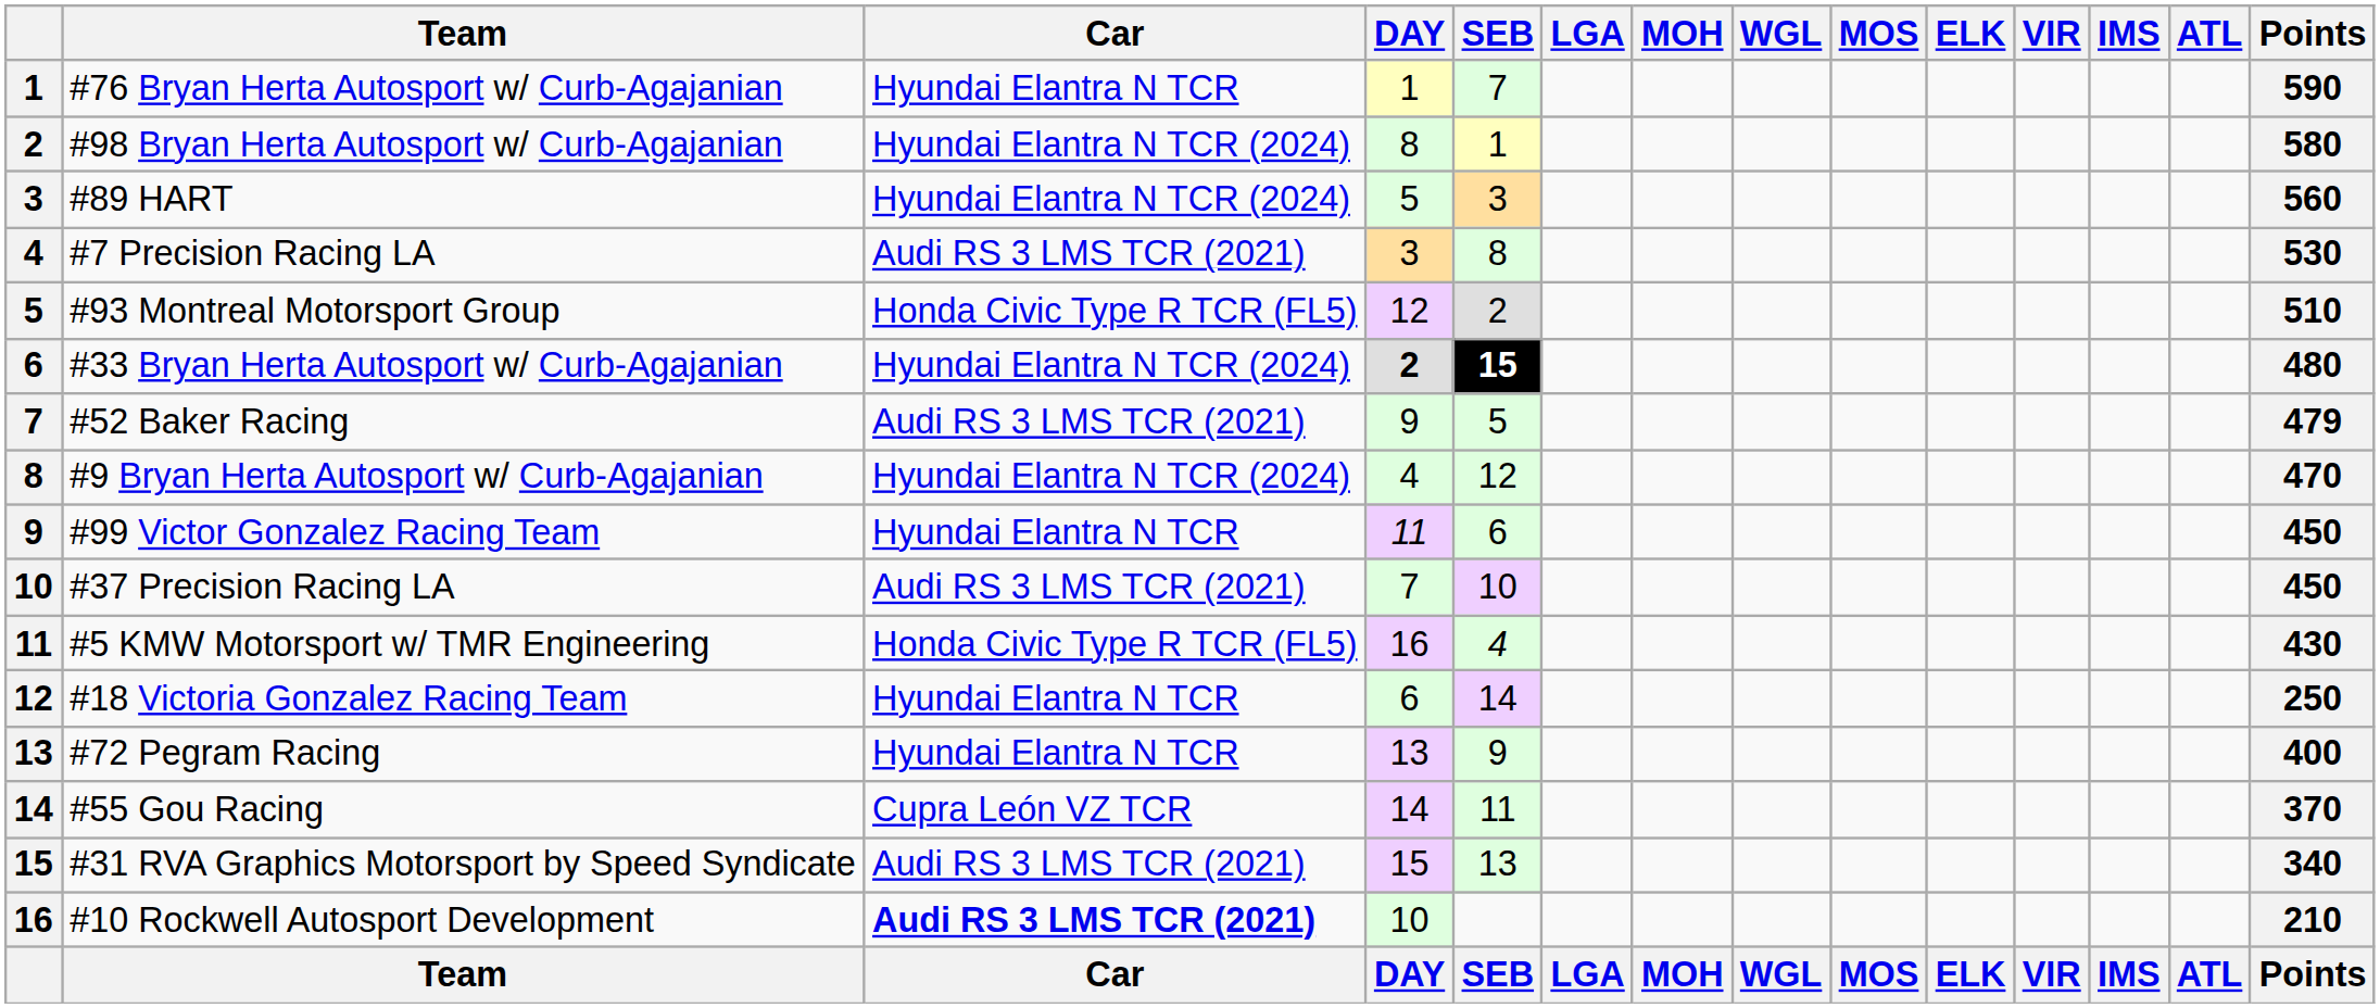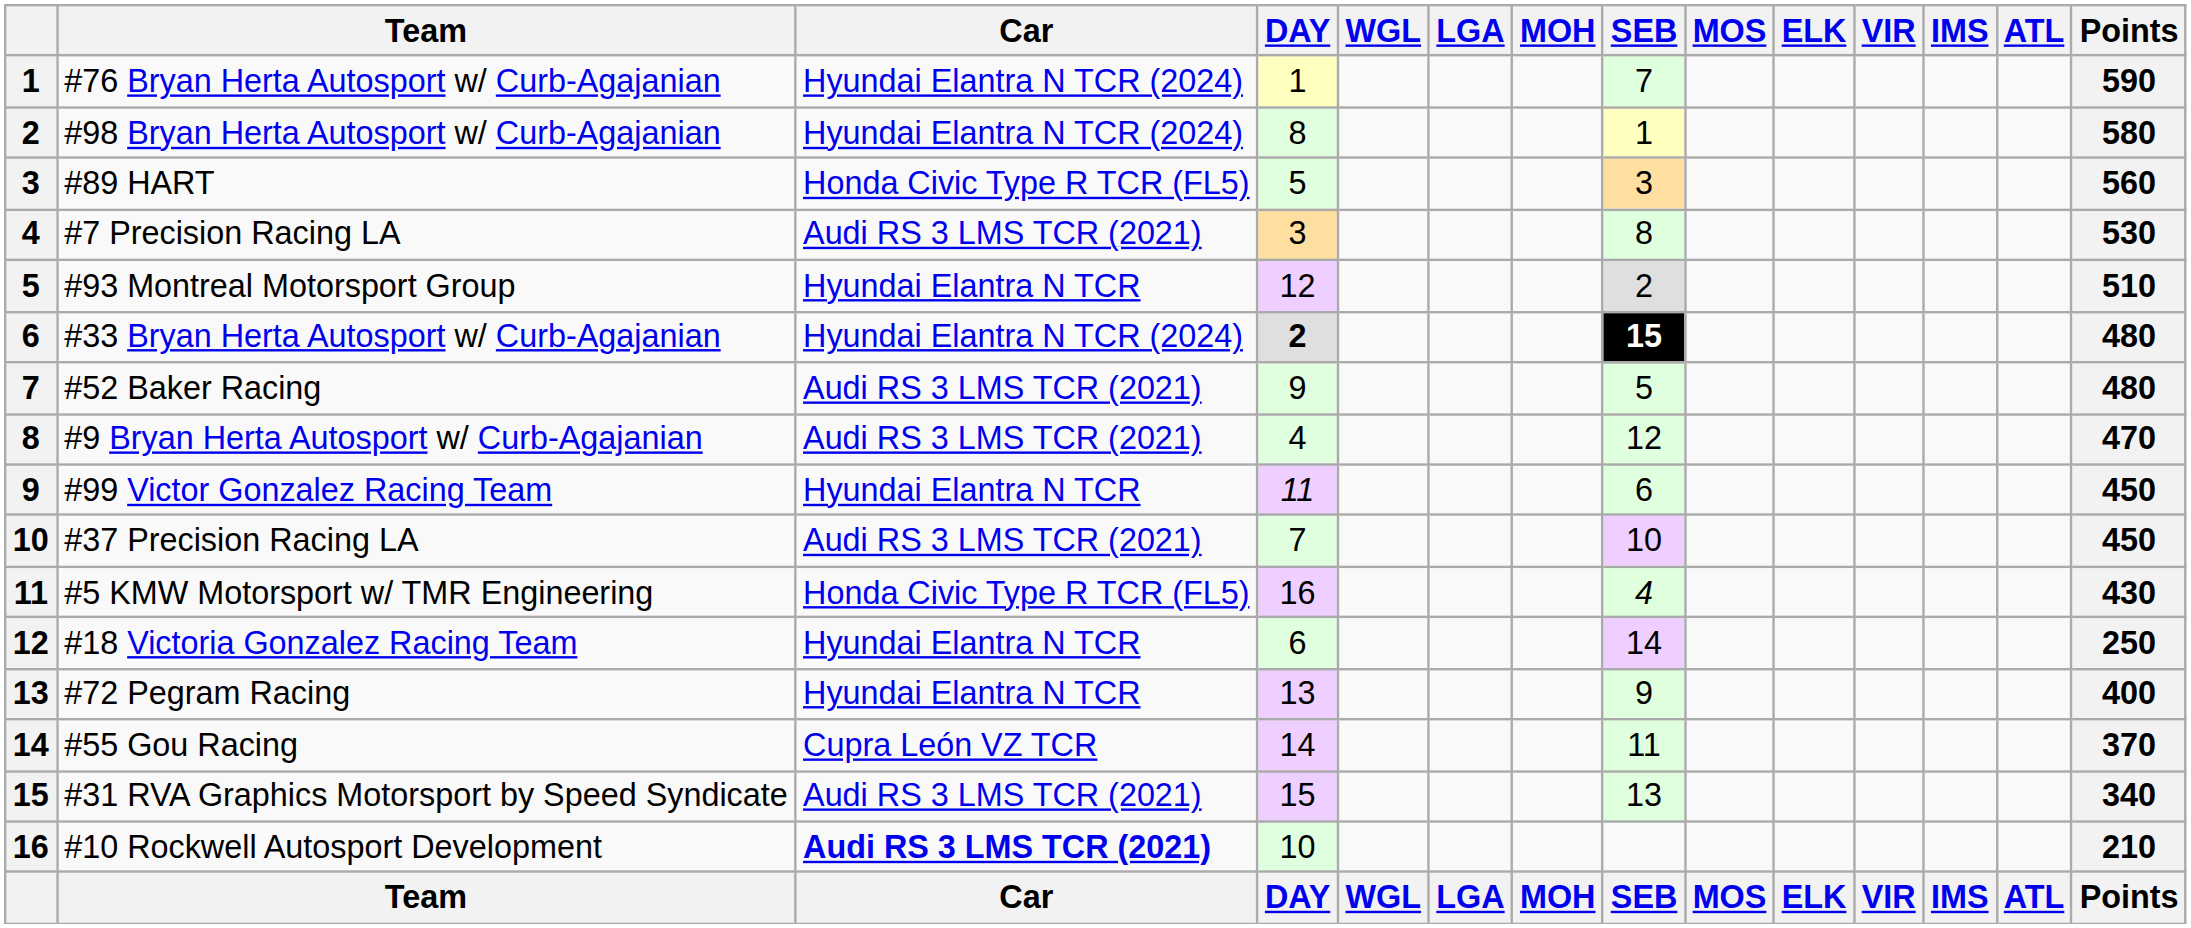 <table class="wikitable" style="font-size:85%; text-align:center;">
 <tr>
 <th></th>
 <th>Team</th>
 <th>Car</th>
 <th><a href='#'>DAY</a></th>
-<th><a href='#'>SEB</a></th>
+<th><a href='#'>WGL</a></th>
 <th><a href='#'>LGA</a></th>
 <th><a href='#'>MOH</a></th>
-<th><a href='#'>WGL</a></th>
+<th><a href='#'>SEB</a></th>
 <th><a href='#'>MOS</a></th>
 <th><a href='#'>ELK</a></th>
 <th><a href='#'>VIR</a></th>
 <th><a href='#'>IMS</a></th>
 <th><a href='#'>ATL</a></th>
 <th>Points</th>
 </tr>
 <tr>
 <th>1</th>
 <td align=left>#76 <a href='#'>Bryan Herta Autosport</a> w/ <a href='#'>Curb-Agajanian</a></td>
-<td align=left><a href='#'>Hyundai Elantra N TCR</a></td>
+<td align=left><a href='#'>Hyundai Elantra N TCR (2024)</a></td>
 <td style="background:#ffffbf">1</td>
-<td style="background:#dfffdf">7</td>
 <td style="background:#"></td>
 <td style="background:#"></td>
 <td style="background:#"></td>
+<td style="background:#dfffdf">7</td>
 <td style="background:#"></td>
 <td style="background:#"></td>
 <td style="background:#"></td>
 <td style="background:#"></td>
 <td style="background:#"></td>
 <th>590</th>
 </tr>
 <tr>
 <th>2</th>
 <td align=left>#98 <a href='#'>Bryan Herta Autosport</a> w/ <a href='#'>Curb-Agajanian</a></td>
 <td align=left><a href='#'>Hyundai Elantra N TCR (2024)</a></td>
 <td style="background:#dfffdf">8</td>
-<td style="background:#ffffbf">1</td>
 <td style="background:#"></td>
 <td style="background:#"></td>
 <td style="background:#"></td>
+<td style="background:#ffffbf">1</td>
 <td style="background:#"></td>
 <td style="background:#"></td>
 <td style="background:#"></td>
 <td style="background:#"></td>
 <td style="background:#"></td>
 <th>580</th>
 </tr>
 <tr>
 <th>3</th>
 <td align=left>#89 HART</td>
-<td align=left><a href='#'>Hyundai Elantra N TCR (2024)</a></td>
+<td align=left><a href='#'>Honda Civic Type R TCR (FL5)</a></td>
 <td style="background:#dfffdf">5</td>
-<td style="background:#ffdf9f">3</td>
 <td style="background:#"></td>
 <td style="background:#"></td>
 <td style="background:#"></td>
+<td style="background:#ffdf9f">3</td>
 <td style="background:#"></td>
 <td style="background:#"></td>
 <td style="background:#"></td>
 <td style="background:#"></td>
 <td style="background:#"></td>
 <th>560</th>
 </tr>
 <tr>
 <th>4</th>
 <td align=left>#7 Precision Racing LA</td>
 <td align=left><a href='#'>Audi RS 3 LMS TCR (2021)</a></td>
 <td style="background:#ffdf9f">3</td>
-<td style="background:#dfffdf">8</td>
 <td style="background:#"></td>
 <td style="background:#"></td>
 <td style="background:#"></td>
+<td style="background:#dfffdf">8</td>
 <td style="background:#"></td>
 <td style="background:#"></td>
 <td style="background:#"></td>
 <td style="background:#"></td>
 <td style="background:#"></td>
 <th>530</th>
 </tr>
 <tr>
 <th>5</th>
 <td align=left>#93 Montreal Motorsport Group</td>
-<td align=left><a href='#'>Honda Civic Type R TCR (FL5)</a></td>
+<td align=left><a href='#'>Hyundai Elantra N TCR</a></td>
 <td style="background:#efcfff">12</td>
-<td style="background:#dfdfdf">2</td>
 <td style="background:#"></td>
 <td style="background:#"></td>
 <td style="background:#"></td>
+<td style="background:#dfdfdf">2</td>
 <td style="background:#"></td>
 <td style="background:#"></td>
 <td style="background:#"></td>
 <td style="background:#"></td>
 <td style="background:#"></td>
 <th>510</th>
 </tr>
 <tr>
 <th>6</th>
 <td align=left>#33 <a href='#'>Bryan Herta Autosport</a> w/ <a href='#'>Curb-Agajanian</a></td>
 <td align=left><a href='#'>Hyundai Elantra N TCR (2024)</a></td>
 <td style="background:#dfdfdf"><strong>2</strong></td>
-<td style="background:#000000; color:#ffffff"><strong>15</strong></td>
 <td style="background:#"></td>
 <td style="background:#"></td>
 <td style="background:#"></td>
+<td style="background:#000000; color:#ffffff"><strong>15</strong></td>
 <td style="background:#"></td>
 <td style="background:#"></td>
 <td style="background:#"></td>
 <td style="background:#"></td>
 <td style="background:#"></td>
 <th>480</th>
 </tr>
 <tr>
 <th>7</th>
 <td align=left>#52 Baker Racing</td>
 <td align=left><a href='#'>Audi RS 3 LMS TCR (2021)</a></td>
 <td style="background:#dfffdf">9</td>
+<td style="background:#"></td>
+<td style="background:#"></td>
+<td style="background:#"></td>
 <td style="background:#dfffdf">5</td>
 <td style="background:#"></td>
 <td style="background:#"></td>
 <td style="background:#"></td>
 <td style="background:#"></td>
 <td style="background:#"></td>
-<td style="background:#"></td>
-<td style="background:#"></td>
-<td style="background:#"></td>
-<th>479</th>
+<th>480</th>
 </tr>
 <tr>
 <th>8</th>
 <td align=left>#9 <a href='#'>Bryan Herta Autosport</a> w/ <a href='#'>Curb-Agajanian</a></td>
-<td align=left><a href='#'>Hyundai Elantra N TCR (2024)</a></td>
+<td align=left><a href='#'>Audi RS 3 LMS TCR (2021)</a></td>
 <td style="background:#dfffdf">4</td>
-<td style="background:#dfffdf">12</td>
 <td style="background:#"></td>
 <td style="background:#"></td>
 <td style="background:#"></td>
+<td style="background:#dfffdf">12</td>
 <td style="background:#"></td>
 <td style="background:#"></td>
 <td style="background:#"></td>
 <td style="background:#"></td>
 <td style="background:#"></td>
 <th>470</th>
 </tr>
 <tr>
 <th>9</th>
 <td align=left>#99 <a href='#'>Victor Gonzalez Racing Team</a></td>
 <td align=left><a href='#'>Hyundai Elantra N TCR</a></td>
 <td style="background:#efcfff"><em>11</em></td>
-<td style="background:#dfffdf">6</td>
 <td style="background:#"></td>
 <td style="background:#"></td>
 <td style="background:#"></td>
+<td style="background:#dfffdf">6</td>
 <td style="background:#"></td>
 <td style="background:#"></td>
 <td style="background:#"></td>
 <td style="background:#"></td>
 <td style="background:#"></td>
 <th>450</th>
 </tr>
 <tr>
 <th>10</th>
 <td align=left>#37 Precision Racing LA</td>
 <td align=left><a href='#'>Audi RS 3 LMS TCR (2021)</a></td>
 <td style="background:#dfffdf">7</td>
-<td style="background:#efcfff">10</td>
 <td style="background:#"></td>
 <td style="background:#"></td>
 <td style="background:#"></td>
+<td style="background:#efcfff">10</td>
 <td style="background:#"></td>
 <td style="background:#"></td>
 <td style="background:#"></td>
 <td style="background:#"></td>
 <td style="background:#"></td>
 <th>450</th>
 </tr>
 <tr>
 <th>11</th>
 <td align=left>#5 KMW Motorsport w/ TMR Engineering</td>
 <td align=left><a href='#'>Honda Civic Type R TCR (FL5)</a></td>
 <td style="background:#efcfff">16</td>
-<td style="background:#dfffdf"><em>4</em></td>
 <td style="background:#"></td>
 <td style="background:#"></td>
 <td style="background:#"></td>
+<td style="background:#dfffdf"><em>4</em></td>
 <td style="background:#"></td>
 <td style="background:#"></td>
 <td style="background:#"></td>
 <td style="background:#"></td>
 <td style="background:#"></td>
 <th>430</th>
 </tr>
 <tr>
 <th>12</th>
 <td align=left>#18 <a href='#'>Victoria Gonzalez Racing Team</a></td>
 <td align=left><a href='#'>Hyundai Elantra N TCR</a></td>
 <td style="background:#dfffdf">6</td>
-<td style="background:#efcfff">14</td>
 <td style="background:#"></td>
 <td style="background:#"></td>
 <td style="background:#"></td>
+<td style="background:#efcfff">14</td>
 <td style="background:#"></td>
 <td style="background:#"></td>
 <td style="background:#"></td>
 <td style="background:#"></td>
 <td style="background:#"></td>
 <th>250</th>
 </tr>
 <tr>
 <th>13</th>
 <td align=left>#72 Pegram Racing</td>
 <td align=left><a href='#'>Hyundai Elantra N TCR</a></td>
 <td style="background:#efcfff">13</td>
-<td style="background:#dfffdf">9</td>
 <td style="background:#"></td>
 <td style="background:#"></td>
 <td style="background:#"></td>
+<td style="background:#dfffdf">9</td>
 <td style="background:#"></td>
 <td style="background:#"></td>
 <td style="background:#"></td>
 <td style="background:#"></td>
 <td style="background:#"></td>
 <th>400</th>
 </tr>
 <tr>
 <th>14</th>
 <td align=left>#55 Gou Racing</td>
 <td align=left><a href='#'>Cupra León VZ TCR</a></td>
 <td style="background:#efcfff">14</td>
-<td style="background:#dfffdf">11</td>
 <td style="background:#"></td>
 <td style="background:#"></td>
 <td style="background:#"></td>
+<td style="background:#dfffdf">11</td>
 <td style="background:#"></td>
 <td style="background:#"></td>
 <td style="background:#"></td>
 <td style="background:#"></td>
 <td style="background:#"></td>
 <th>370</th>
 </tr>
 <tr>
 <th>15</th>
 <td align=left>#31 RVA Graphics Motorsport by Speed Syndicate</td>
 <td align=left><a href='#'>Audi RS 3 LMS TCR (2021)</a></td>
 <td style="background:#efcfff">15</td>
-<td style="background:#dfffdf">13</td>
 <td style="background:#"></td>
 <td style="background:#"></td>
 <td style="background:#"></td>
+<td style="background:#dfffdf">13</td>
 <td style="background:#"></td>
 <td style="background:#"></td>
 <td style="background:#"></td>
 <td style="background:#"></td>
 <td style="background:#"></td>
 <th>340</th>
 </tr>
 <tr>
 <th>16</th>
 <td align=left>#10 Rockwell Autosport Development</td>
 <td align=left><strong><a href='#'>Audi RS 3 LMS TCR (2021)</a></strong></td>
 <td style="background:#dfffdf">10</td>
 <td style="background:#"></td>
 <td style="background:#"></td>
 <td style="background:#"></td>
 <td style="background:#"></td>
 <td style="background:#"></td>
 <td style="background:#"></td>
 <td style="background:#"></td>
 <td style="background:#"></td>
 <td style="background:#"></td>
 <th>210</th>
 </tr>
 <tr>
 <th></th>
 <th>Team</th>
 <th>Car</th>
 <th><a href='#'>DAY</a></th>
-<th><a href='#'>SEB</a></th>
+<th><a href='#'>WGL</a></th>
 <th><a href='#'>LGA</a></th>
 <th><a href='#'>MOH</a></th>
-<th><a href='#'>WGL</a></th>
+<th><a href='#'>SEB</a></th>
 <th><a href='#'>MOS</a></th>
 <th><a href='#'>ELK</a></th>
 <th><a href='#'>VIR</a></th>
 <th><a href='#'>IMS</a></th>
 <th><a href='#'>ATL</a></th>
 <th>Points</th>
 </tr>
 </table>
